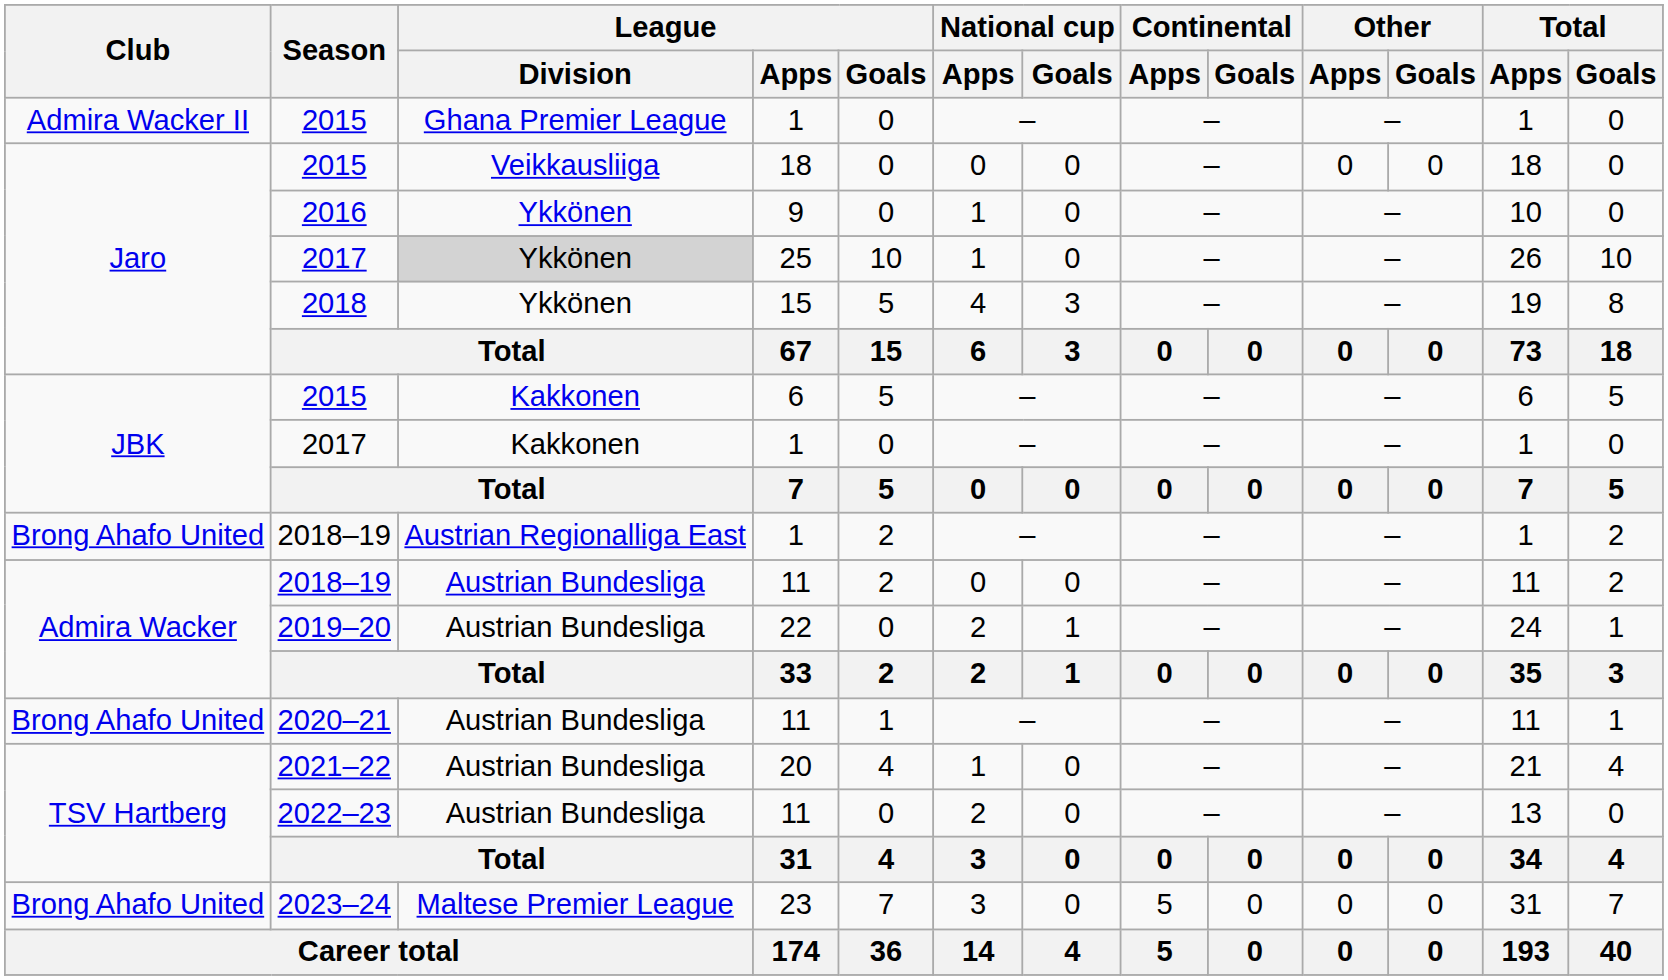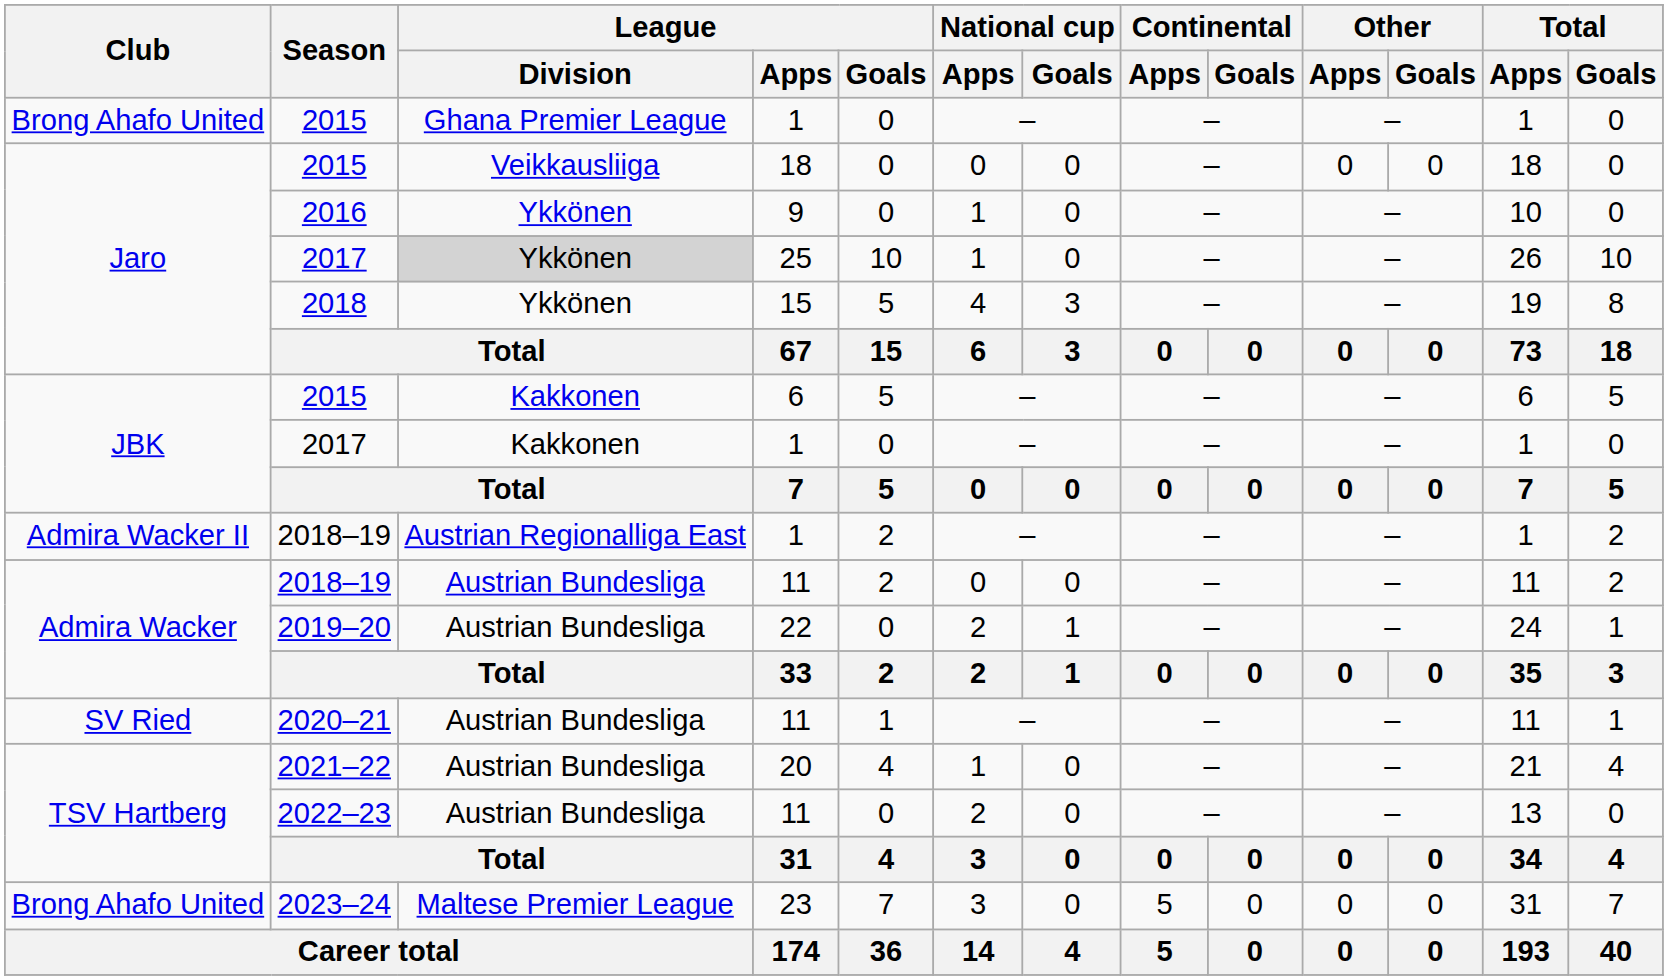 <table class="wikitable" style="text-align:center">
 <tr>
 <th rowspan="2">Club</th>
 <th rowspan="2">Season</th>
 <th colspan="3">League</th>
 <th colspan="2">National cup</th>
 <th colspan="2">Continental</th>
 <th colspan="2">Other</th>
 <th colspan="2">Total</th>
 </tr>
 <tr>
 <th>Division</th>
 <th>Apps</th>
 <th>Goals</th>
 <th>Apps</th>
 <th>Goals</th>
 <th>Apps</th>
 <th>Goals</th>
 <th>Apps</th>
 <th>Goals</th>
 <th>Apps</th>
 <th>Goals</th>
 </tr>
 <tr>
-<td><a href='#'>Admira Wacker II</a></td>
+<td><a href='#'>Brong Ahafo United</a></td>
 <td><a href='#'>2015</a></td>
 <td><a href='#'>Ghana Premier League</a></td>
 <td>1</td>
 <td>0</td>
 <td colspan=2>–</td>
 <td colspan=2>–</td>
 <td colspan=2>–</td>
 <td>1</td>
 <td>0</td>
 </tr>
 <tr>
 <td rowspan="5"><a href='#'>Jaro</a></td>
 <td><a href='#'>2015</a></td>
 <td><a href='#'>Veikkausliiga</a></td>
 <td>18</td>
 <td>0</td>
 <td>0</td>
 <td>0</td>
 <td colspan=2>–</td>
 <td>0</td>
 <td>0</td>
 <td>18</td>
 <td>0</td>
 </tr>
 <tr>
 <td><a href='#'>2016</a></td>
 <td><a href='#'>Ykkönen</a></td>
 <td>9</td>
 <td>0</td>
 <td>1</td>
 <td>0</td>
 <td colspan=2>–</td>
 <td colspan=2>–</td>
 <td>10</td>
 <td>0</td>
 </tr>
 <tr>
 <td><a href='#'>2017</a></td>
 <td style="background: lightgrey;">Ykkönen</td>
 <td>25</td>
 <td>10</td>
 <td>1</td>
 <td>0</td>
 <td colspan=2>–</td>
 <td colspan=2>–</td>
 <td>26</td>
 <td>10</td>
 </tr>
 <tr>
 <td><a href='#'>2018</a></td>
 <td>Ykkönen</td>
 <td>15</td>
 <td>5</td>
 <td>4</td>
 <td>3</td>
 <td colspan=2>–</td>
 <td colspan=2>–</td>
 <td>19</td>
 <td>8</td>
 </tr>
 <tr>
 <th colspan="2">Total</th>
 <th>67</th>
 <th>15</th>
 <th>6</th>
 <th>3</th>
 <th>0</th>
 <th>0</th>
 <th>0</th>
 <th>0</th>
 <th>73</th>
 <th>18</th>
 </tr>
 <tr>
 <td rowspan=3><a href='#'>JBK</a></td>
 <td><a href='#'>2015</a></td>
 <td><a href='#'>Kakkonen</a></td>
 <td>6</td>
 <td>5</td>
 <td colspan=2>–</td>
 <td colspan=2>–</td>
 <td colspan=2>–</td>
 <td>6</td>
 <td>5</td>
 </tr>
 <tr>
 <td>2017</td>
 <td>Kakkonen</td>
 <td>1</td>
 <td>0</td>
 <td colspan=2>–</td>
 <td colspan=2>–</td>
 <td colspan=2>–</td>
 <td>1</td>
 <td>0</td>
 </tr>
 <tr>
 <th colspan="2">Total</th>
 <th>7</th>
 <th>5</th>
 <th>0</th>
 <th>0</th>
 <th>0</th>
 <th>0</th>
 <th>0</th>
 <th>0</th>
 <th>7</th>
 <th>5</th>
 </tr>
 <tr>
-<td><a href='#'>Brong Ahafo United</a></td>
+<td><a href='#'>Admira Wacker II</a></td>
 <td>2018–19</td>
 <td><a href='#'>Austrian Regionalliga East</a></td>
 <td>1</td>
 <td>2</td>
 <td colspan=2>–</td>
 <td colspan=2>–</td>
 <td colspan=2>–</td>
 <td>1</td>
 <td>2</td>
 </tr>
 <tr>
 <td rowspan=3><a href='#'>Admira Wacker</a></td>
 <td><a href='#'>2018–19</a></td>
 <td><a href='#'>Austrian Bundesliga</a></td>
 <td>11</td>
 <td>2</td>
 <td>0</td>
 <td>0</td>
 <td colspan=2>–</td>
 <td colspan=2>–</td>
 <td>11</td>
 <td>2</td>
 </tr>
 <tr>
 <td><a href='#'>2019–20</a></td>
 <td>Austrian Bundesliga</td>
 <td>22</td>
 <td>0</td>
 <td>2</td>
 <td>1</td>
 <td colspan=2>–</td>
 <td colspan=2>–</td>
 <td>24</td>
 <td>1</td>
 </tr>
 <tr>
 <th colspan="2">Total</th>
 <th>33</th>
 <th>2</th>
 <th>2</th>
 <th>1</th>
 <th>0</th>
 <th>0</th>
 <th>0</th>
 <th>0</th>
 <th>35</th>
 <th>3</th>
 </tr>
 <tr>
-<td><a href='#'>Brong Ahafo United</a></td>
+<td><a href='#'>SV Ried</a></td>
 <td><a href='#'>2020–21</a></td>
 <td>Austrian Bundesliga</td>
 <td>11</td>
 <td>1</td>
 <td colspan=2>–</td>
 <td colspan=2>–</td>
 <td colspan=2>–</td>
 <td>11</td>
 <td>1</td>
 </tr>
 <tr>
 <td rowspan=3><a href='#'>TSV Hartberg</a></td>
 <td><a href='#'>2021–22</a></td>
 <td>Austrian Bundesliga</td>
 <td>20</td>
 <td>4</td>
 <td>1</td>
 <td>0</td>
 <td colspan=2>–</td>
 <td colspan=2>–</td>
 <td>21</td>
 <td>4</td>
 </tr>
 <tr>
 <td><a href='#'>2022–23</a></td>
 <td>Austrian Bundesliga</td>
 <td>11</td>
 <td>0</td>
 <td>2</td>
 <td>0</td>
 <td colspan=2>–</td>
 <td colspan=2>–</td>
 <td>13</td>
 <td>0</td>
 </tr>
 <tr>
 <th colspan="2">Total</th>
 <th>31</th>
 <th>4</th>
 <th>3</th>
 <th>0</th>
 <th>0</th>
 <th>0</th>
 <th>0</th>
 <th>0</th>
 <th>34</th>
 <th>4</th>
 </tr>
 <tr>
 <td><a href='#'>Brong Ahafo United</a></td>
 <td><a href='#'>2023–24</a></td>
 <td><a href='#'>Maltese Premier League</a></td>
 <td>23</td>
 <td>7</td>
 <td>3</td>
 <td>0</td>
 <td>5</td>
 <td>0</td>
 <td>0</td>
 <td>0</td>
 <td>31</td>
 <td>7</td>
 </tr>
 <tr>
 <th colspan="3">Career total</th>
 <th>174</th>
 <th>36</th>
 <th>14</th>
 <th>4</th>
 <th>5</th>
 <th>0</th>
 <th>0</th>
 <th>0</th>
 <th>193</th>
 <th>40</th>
 </tr>
 </table>
